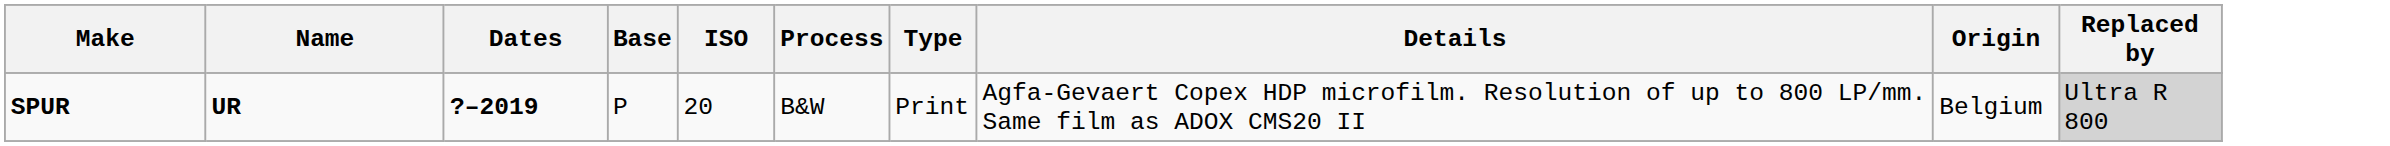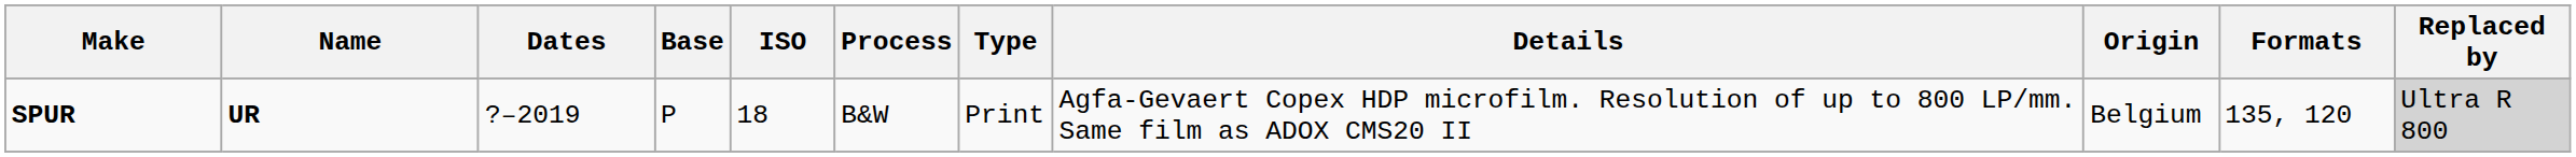 <table class="wikitable">
 <tr>
 <th scope="col" style="width: 100px;">Make</th>
 <th scope="col" style="width: 120px;">Name</th>
 <th scope="col" style="width: 80px;">Dates</th>
 <th scope="col" style="width: 30px;">Base</th>
 <th scope="col" style="width: 45px;">ISO</th>
 <th scope="col" style="width: 40px;">Process</th>
 <th scope="col" style="width: 40px;">Type</th>
 <th scope="col" style="width: 500px;">Details</th>
 <th scope="col" style="width: 60px;">Origin</th>
+<th scope="col" style="width: 80px;">Formats</th>
 <th scope="col" style="width: 80px;">Replaced by</th>
 </tr>
 <tr>
 <td><strong>SPUR</strong></td>
 <td><strong>UR</strong></td>
-<td><strong>?–2019</strong></td>
+<td>?–2019</td>
 <td>P</td>
-<td>20</td>
+<td>18</td>
 <td>B&W</td>
 <td>Print</td>
 <td>Agfa-Gevaert Copex HDP microfilm. Resolution of up to 800 LP/mm. Same film as ADOX CMS20 II</td>
 <td>Belgium</td>
+<td>135, 120</td>
 <td style="background: lightgrey;">Ultra R 800</td>
 </tr>
 </table>
